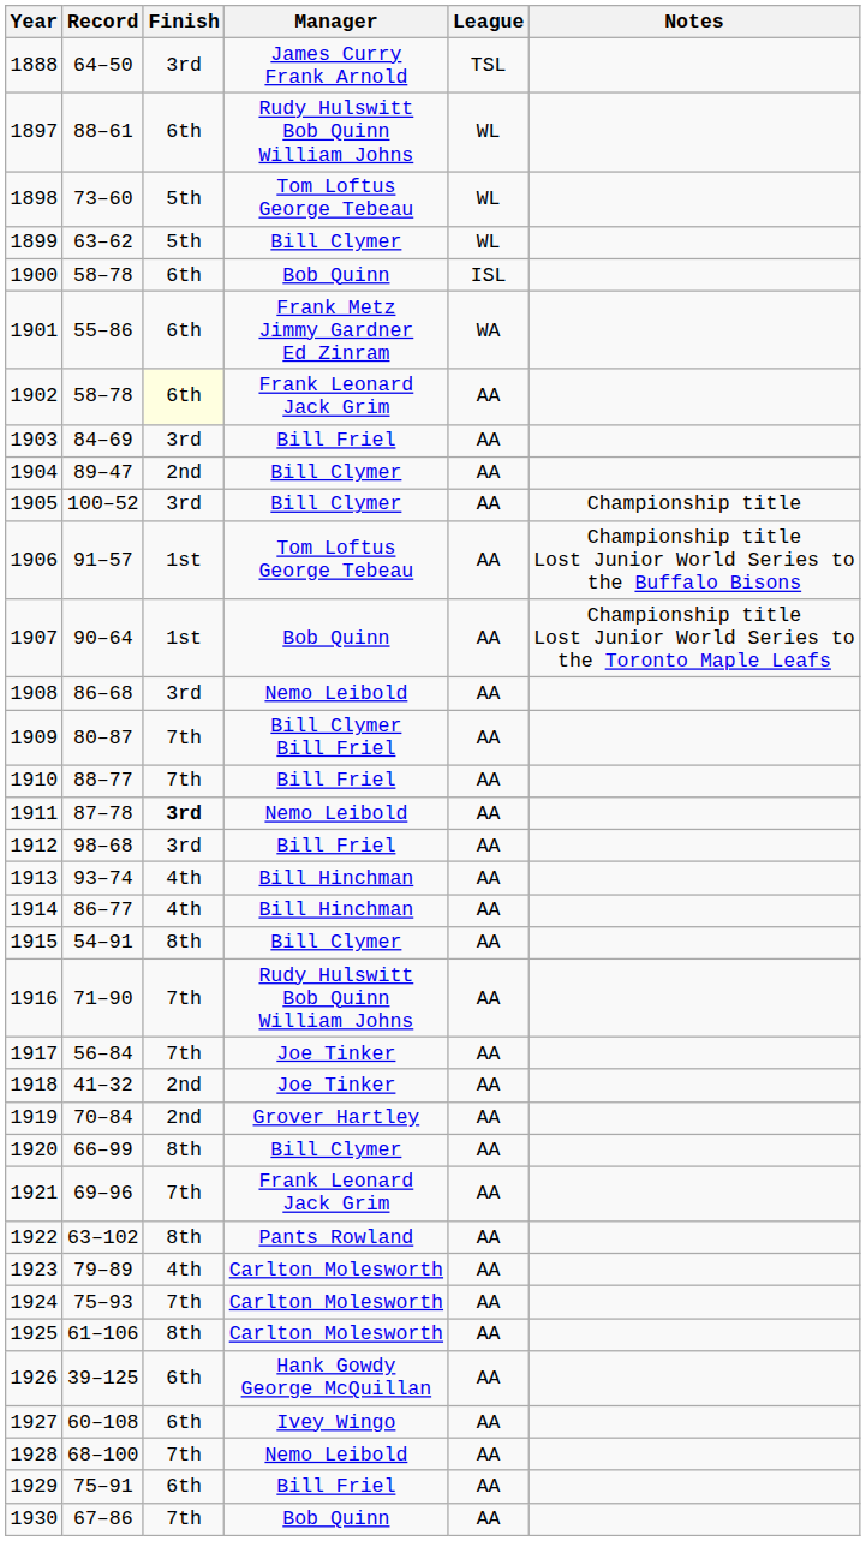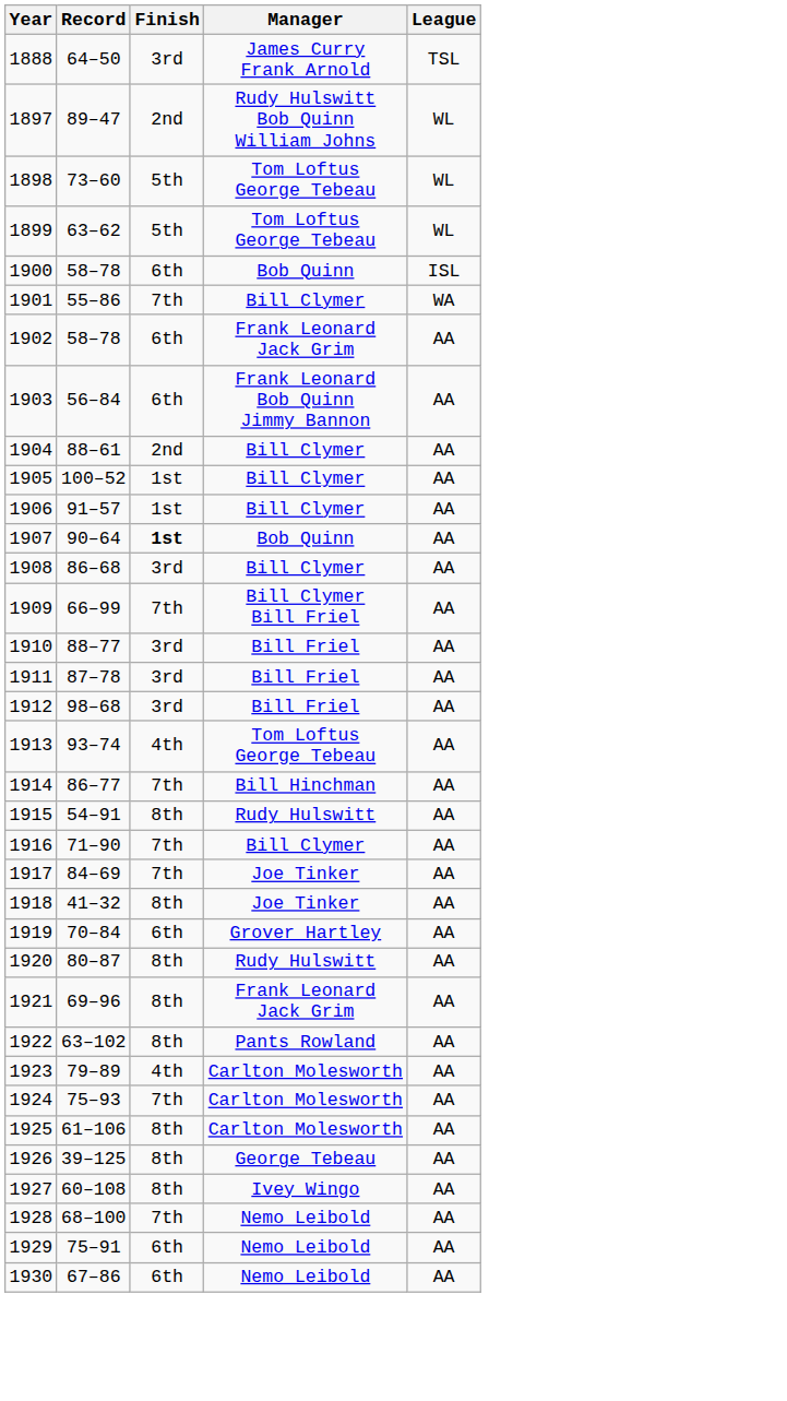 <table class="wikitable plainrowheaders" style="text-align:center;">
 <tr>
 <th>Year</th>
 <th>Record</th>
 <th>Finish</th>
 <th>Manager</th>
 <th>League</th>
-<th>Notes</th>
 </tr>
 <tr>
 <td>1888</td>
 <td>64–50</td>
 <td>3rd</td>
 <td><a href='#'>James Curry</a><br><a href='#'>Frank Arnold</a></td>
 <td>TSL</td>
-<td></td>
 </tr>
 <tr>
 <td>1897</td>
-<td>88–61</td>
-<td>6th</td>
+<td>89–47</td>
+<td>2nd</td>
 <td><a href='#'>Rudy Hulswitt</a><br><a href='#'>Bob Quinn</a><br><a href='#'>William Johns</a></td>
 <td>WL</td>
-<td></td>
 </tr>
 <tr>
 <td>1898</td>
 <td>73–60</td>
 <td>5th</td>
 <td><a href='#'>Tom Loftus</a><br><a href='#'>George Tebeau</a></td>
 <td>WL</td>
-<td></td>
 </tr>
 <tr>
 <td>1899</td>
 <td>63–62</td>
 <td>5th</td>
-<td><a href='#'>Bill Clymer</a></td>
+<td><a href='#'>Tom Loftus</a><br><a href='#'>George Tebeau</a></td>
 <td>WL</td>
-<td></td>
 </tr>
 <tr>
 <td>1900</td>
 <td>58–78</td>
 <td>6th</td>
 <td><a href='#'>Bob Quinn</a></td>
 <td>ISL</td>
-<td></td>
 </tr>
 <tr>
 <td>1901</td>
 <td>55–86</td>
-<td>6th</td>
-<td><a href='#'>Frank Metz</a><br><a href='#'>Jimmy Gardner</a><br><a href='#'>Ed Zinram</a></td>
+<td>7th</td>
+<td><a href='#'>Bill Clymer</a></td>
 <td>WA</td>
-<td></td>
 </tr>
 <tr>
 <td>1902</td>
 <td>58–78</td>
-<td style="background: lightyellow;">6th</td>
+<td>6th</td>
 <td><a href='#'>Frank Leonard</a><br><a href='#'>Jack Grim</a></td>
 <td>AA</td>
-<td></td>
 </tr>
 <tr>
 <td>1903</td>
-<td>84–69</td>
-<td>3rd</td>
-<td><a href='#'>Bill Friel</a></td>
+<td>56–84</td>
+<td>6th</td>
+<td><a href='#'>Frank Leonard</a><br> <a href='#'>Bob Quinn</a><br> <a href='#'>Jimmy Bannon</a></td>
 <td>AA</td>
-<td></td>
 </tr>
 <tr>
 <td>1904</td>
-<td>89–47</td>
+<td>88–61</td>
 <td>2nd</td>
 <td><a href='#'>Bill Clymer</a></td>
 <td>AA</td>
-<td></td>
 </tr>
 <tr>
 <td>1905</td>
 <td>100–52</td>
-<td>3rd</td>
+<td>1st</td>
 <td><a href='#'>Bill Clymer</a></td>
 <td>AA</td>
-<td>Championship title</td>
 </tr>
 <tr>
 <td>1906</td>
 <td>91–57</td>
 <td>1st</td>
-<td><a href='#'>Tom Loftus</a><br><a href='#'>George Tebeau</a></td>
+<td><a href='#'>Bill Clymer</a></td>
 <td>AA</td>
-<td>Championship title <br>Lost Junior World Series to<br> the <a href='#'>Buffalo Bisons</a></td>
 </tr>
 <tr>
 <td>1907</td>
 <td>90–64</td>
-<td>1st</td>
+<td><strong>1st</strong></td>
 <td><a href='#'>Bob Quinn</a></td>
 <td>AA</td>
-<td>Championship title <br>Lost Junior World Series to<br> the <a href='#'>Toronto Maple Leafs</a></td>
 </tr>
 <tr>
 <td>1908</td>
 <td>86–68</td>
 <td>3rd</td>
-<td><a href='#'>Nemo Leibold</a></td>
+<td><a href='#'>Bill Clymer</a></td>
 <td>AA</td>
-<td></td>
 </tr>
 <tr>
 <td>1909</td>
-<td>80–87</td>
+<td>66–99</td>
 <td>7th</td>
 <td><a href='#'>Bill Clymer</a><br> <a href='#'>Bill Friel</a></td>
 <td>AA</td>
-<td></td>
 </tr>
 <tr>
 <td>1910</td>
 <td>88–77</td>
-<td>7th</td>
+<td>3rd</td>
 <td><a href='#'>Bill Friel</a></td>
 <td>AA</td>
-<td></td>
 </tr>
 <tr>
 <td>1911</td>
 <td>87–78</td>
-<td><strong>3rd</strong></td>
-<td><a href='#'>Nemo Leibold</a></td>
+<td>3rd</td>
+<td><a href='#'>Bill Friel</a></td>
 <td>AA</td>
-<td></td>
 </tr>
 <tr>
 <td>1912</td>
 <td>98–68</td>
 <td>3rd</td>
 <td><a href='#'>Bill Friel</a></td>
 <td>AA</td>
-<td></td>
 </tr>
 <tr>
 <td>1913</td>
 <td>93–74</td>
 <td>4th</td>
-<td><a href='#'>Bill Hinchman</a></td>
+<td><a href='#'>Tom Loftus</a><br><a href='#'>George Tebeau</a></td>
 <td>AA</td>
-<td></td>
 </tr>
 <tr>
 <td>1914</td>
 <td>86–77</td>
-<td>4th</td>
+<td>7th</td>
 <td><a href='#'>Bill Hinchman</a></td>
 <td>AA</td>
-<td></td>
 </tr>
 <tr>
 <td>1915</td>
 <td>54–91</td>
 <td>8th</td>
-<td><a href='#'>Bill Clymer</a></td>
+<td><a href='#'>Rudy Hulswitt</a></td>
 <td>AA</td>
-<td></td>
 </tr>
 <tr>
 <td>1916</td>
 <td>71–90</td>
 <td>7th</td>
-<td><a href='#'>Rudy Hulswitt</a><br><a href='#'>Bob Quinn</a><br><a href='#'>William Johns</a></td>
+<td><a href='#'>Bill Clymer</a></td>
 <td>AA</td>
-<td></td>
 </tr>
 <tr>
 <td>1917</td>
-<td>56–84</td>
+<td>84–69</td>
 <td>7th</td>
 <td><a href='#'>Joe Tinker</a></td>
 <td>AA</td>
-<td></td>
 </tr>
 <tr>
 <td>1918</td>
 <td>41–32</td>
-<td>2nd</td>
+<td>8th</td>
 <td><a href='#'>Joe Tinker</a></td>
 <td>AA</td>
-<td></td>
 </tr>
 <tr>
 <td>1919</td>
 <td>70–84</td>
-<td>2nd</td>
+<td>6th</td>
 <td><a href='#'>Grover Hartley</a></td>
 <td>AA</td>
-<td></td>
 </tr>
 <tr>
 <td>1920</td>
-<td>66–99</td>
+<td>80–87</td>
 <td>8th</td>
-<td><a href='#'>Bill Clymer</a></td>
+<td><a href='#'>Rudy Hulswitt</a></td>
 <td>AA</td>
-<td></td>
 </tr>
 <tr>
 <td>1921</td>
 <td>69–96</td>
-<td>7th</td>
+<td>8th</td>
 <td><a href='#'>Frank Leonard</a><br><a href='#'>Jack Grim</a></td>
 <td>AA</td>
-<td></td>
 </tr>
 <tr>
 <td>1922</td>
 <td>63–102</td>
 <td>8th</td>
 <td><a href='#'>Pants Rowland</a></td>
 <td>AA</td>
-<td></td>
 </tr>
 <tr>
 <td>1923</td>
 <td>79–89</td>
 <td>4th</td>
 <td><a href='#'>Carlton Molesworth</a></td>
 <td>AA</td>
-<td></td>
 </tr>
 <tr>
 <td>1924</td>
 <td>75–93</td>
 <td>7th</td>
 <td><a href='#'>Carlton Molesworth</a></td>
 <td>AA</td>
-<td></td>
 </tr>
 <tr>
 <td>1925</td>
 <td>61–106</td>
 <td>8th</td>
 <td><a href='#'>Carlton Molesworth</a></td>
 <td>AA</td>
-<td></td>
 </tr>
 <tr>
 <td>1926</td>
 <td>39–125</td>
-<td>6th</td>
-<td><a href='#'>Hank Gowdy</a><br><a href='#'>George McQuillan</a></td>
+<td>8th</td>
+<td><a href='#'>George Tebeau</a></td>
 <td>AA</td>
-<td></td>
 </tr>
 <tr>
 <td>1927</td>
 <td>60–108</td>
-<td>6th</td>
+<td>8th</td>
 <td><a href='#'>Ivey Wingo</a></td>
 <td>AA</td>
-<td></td>
 </tr>
 <tr>
 <td>1928</td>
 <td>68–100</td>
 <td>7th</td>
 <td><a href='#'>Nemo Leibold</a></td>
 <td>AA</td>
-<td></td>
 </tr>
 <tr>
 <td>1929</td>
 <td>75–91</td>
 <td>6th</td>
-<td><a href='#'>Bill Friel</a></td>
+<td><a href='#'>Nemo Leibold</a></td>
 <td>AA</td>
-<td></td>
 </tr>
 <tr>
 <td>1930</td>
 <td>67–86</td>
-<td>7th</td>
-<td><a href='#'>Bob Quinn</a></td>
+<td>6th</td>
+<td><a href='#'>Nemo Leibold</a></td>
 <td>AA</td>
-<td></td>
 </tr>
 </table>
